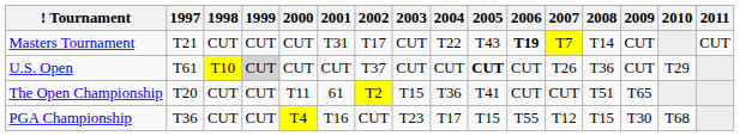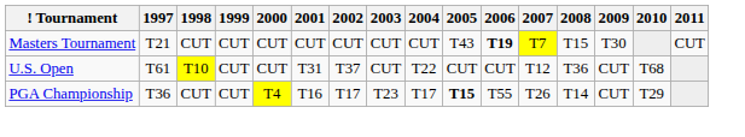 <table class="wikitable" style="font-size:95%;text-align:center;">
 <tr>
 <th>! Tournament</th>
 <th>1997</th>
 <th>1998</th>
 <th>1999</th>
 <th>2000</th>
 <th>2001</th>
 <th>2002</th>
 <th>2003</th>
 <th>2004</th>
 <th>2005</th>
 <th>2006</th>
 <th>2007</th>
 <th>2008</th>
 <th>2009</th>
 <th>2010</th>
 <th>2011</th>
 </tr>
 <tr>
 <td align=left><a href='#'>Masters Tournament</a></td>
 <td>T21</td>
 <td>CUT</td>
 <td>CUT</td>
 <td>CUT</td>
-<td>T31</td>
-<td>T17</td>
 <td>CUT</td>
-<td>T22</td>
+<td>CUT</td>
+<td>CUT</td>
+<td>CUT</td>
 <td>T43</td>
 <td><strong>T19</strong></td>
 <td style=background:yellow>T7</td>
-<td>T14</td>
-<td>CUT</td>
+<td>T15</td>
+<td>T30</td>
 <td style="background:#eeeeee;"></td>
 <td>CUT</td>
 </tr>
 <tr>
 <td align=left><a href='#'>U.S. Open</a></td>
 <td>T61</td>
 <td style=background:yellow>T10</td>
-<td style="background: lightgrey;">CUT</td>
 <td>CUT</td>
 <td>CUT</td>
+<td>T31</td>
 <td>T37</td>
 <td>CUT</td>
+<td>T22</td>
 <td>CUT</td>
-<td><strong>CUT</strong></td>
 <td>CUT</td>
-<td>T26</td>
+<td>T12</td>
 <td>T36</td>
 <td>CUT</td>
-<td>T29</td>
-<td style="background:#eeeeee;"></td>
-</tr>
-<tr>
-<td align=left><a href='#'>The Open Championship</a></td>
-<td>T20</td>
-<td>CUT</td>
-<td>CUT</td>
-<td>T11</td>
-<td>61</td>
-<td style=background:yellow>T2</td>
-<td>T15</td>
-<td>T36</td>
-<td>T41</td>
-<td>CUT</td>
-<td>CUT</td>
-<td>T51</td>
-<td>T65</td>
-<td style="background:#eeeeee;"></td>
+<td>T68</td>
 <td style="background:#eeeeee;"></td>
 </tr>
 <tr>
 <td align=left><a href='#'>PGA Championship</a></td>
 <td>T36</td>
 <td>CUT</td>
 <td>CUT</td>
 <td style=background:yellow>T4</td>
 <td>T16</td>
-<td>CUT</td>
+<td>T17</td>
 <td>T23</td>
 <td>T17</td>
-<td>T15</td>
+<td><strong>T15</strong></td>
 <td>T55</td>
-<td>T12</td>
-<td>T15</td>
-<td>T30</td>
-<td>T68</td>
+<td>T26</td>
+<td>T14</td>
+<td>CUT</td>
+<td>T29</td>
 <td style="background:#eeeeee;"></td>
 </tr>
 </table>
